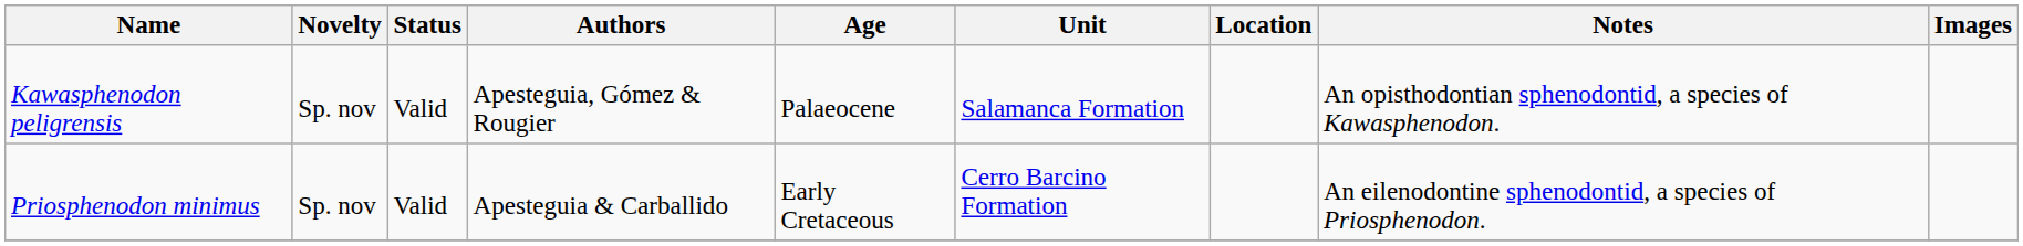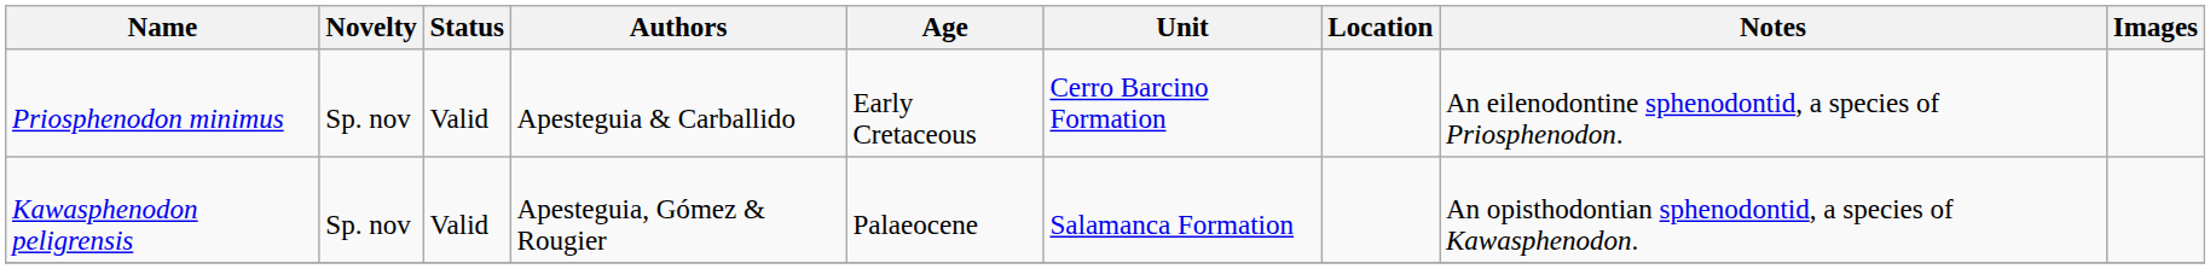 <table class="wikitable sortable" align="center" width="100%">
 <tr>
 <th>Name</th>
 <th>Novelty</th>
 <th>Status</th>
 <th>Authors</th>
 <th>Age</th>
 <th>Unit</th>
 <th>Location</th>
 <th>Notes</th>
 <th>Images</th>
 </tr>
 <tr>
+<td><br><em><a href='#'>Priosphenodon minimus</a></em></td>
+<td><br>Sp. nov</td>
+<td><br>Valid</td>
+<td><br>Apesteguia & Carballido</td>
+<td><br>Early Cretaceous</td>
+<td><a href='#'>Cerro Barcino Formation</a></td>
+<td><br></td>
+<td><br>An eilenodontine <a href='#'>sphenodontid</a>, a species of <em>Priosphenodon</em>.</td>
+<td></td>
+</tr>
+<tr>
 <td><br><em><a href='#'>Kawasphenodon peligrensis</a></em></td>
 <td><br>Sp. nov</td>
 <td><br>Valid</td>
 <td><br>Apesteguia, Gómez & Rougier</td>
 <td><br>Palaeocene</td>
 <td><br><a href='#'>Salamanca Formation</a></td>
 <td><br></td>
 <td><br>An opisthodontian <a href='#'>sphenodontid</a>, a species of <em>Kawasphenodon</em>.</td>
 <td></td>
 </tr>
 <tr>
-<td><br><em><a href='#'>Priosphenodon minimus</a></em></td>
-<td><br>Sp. nov</td>
-<td><br>Valid</td>
-<td><br>Apesteguia & Carballido</td>
-<td><br>Early Cretaceous</td>
-<td><a href='#'>Cerro Barcino Formation</a></td>
-<td><br></td>
-<td><br>An eilenodontine <a href='#'>sphenodontid</a>, a species of <em>Priosphenodon</em>.</td>
-<td></td>
-</tr>
-<tr>
 </tr>
 </table>
